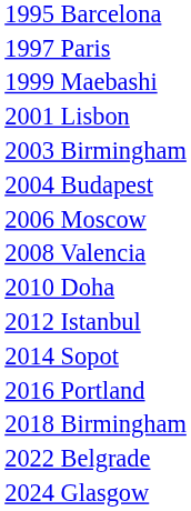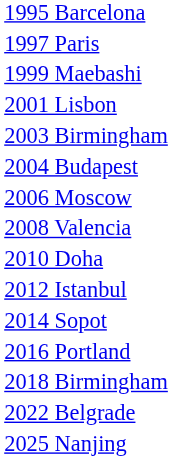 <table>
 <tr>
 <td><a href='#'>1995 Barcelona</a><br></td>
 <td></td>
 <td></td>
 <td></td>
 </tr>
 <tr>
 <td><a href='#'>1997 Paris</a><br></td>
 <td></td>
 <td></td>
 <td></td>
 </tr>
 <tr>
 <td><a href='#'>1999 Maebashi</a><br></td>
 <td></td>
 <td></td>
 <td></td>
 </tr>
 <tr>
 <td><a href='#'>2001 Lisbon</a><br></td>
 <td></td>
 <td></td>
 <td></td>
 </tr>
 <tr>
 <td><a href='#'>2003 Birmingham</a><br></td>
 <td></td>
 <td></td>
 <td></td>
 </tr>
 <tr>
 <td><a href='#'>2004 Budapest</a><br></td>
 <td></td>
 <td></td>
 <td></td>
 </tr>
 <tr>
 <td><a href='#'>2006 Moscow</a><br></td>
 <td></td>
 <td></td>
 <td></td>
 </tr>
 <tr>
 <td><a href='#'>2008 Valencia</a><br></td>
 <td></td>
 <td></td>
 <td></td>
 </tr>
 <tr>
 <td><a href='#'>2010 Doha</a><br></td>
 <td></td>
 <td></td>
 <td></td>
 </tr>
 <tr>
 <td><a href='#'>2012 Istanbul</a><br></td>
 <td></td>
 <td></td>
 <td></td>
 </tr>
 <tr>
 <td><a href='#'>2014 Sopot</a><br></td>
 <td></td>
 <td></td>
 <td></td>
 </tr>
 <tr>
 <td><a href='#'>2016 Portland</a><br></td>
 <td></td>
 <td></td>
 <td></td>
 </tr>
 <tr>
 <td><a href='#'>2018 Birmingham</a><br></td>
 <td></td>
 <td></td>
 <td></td>
 </tr>
 <tr>
 <td><a href='#'>2022 Belgrade</a><br></td>
 <td></td>
 <td></td>
 <td></td>
 </tr>
 <tr>
-<td><a href='#'>2024 Glasgow</a><br></td>
+<td><a href='#'>2025 Nanjing</a><br></td>
 <td></td>
 <td></td>
 <td></td>
 </tr>
 </table>
